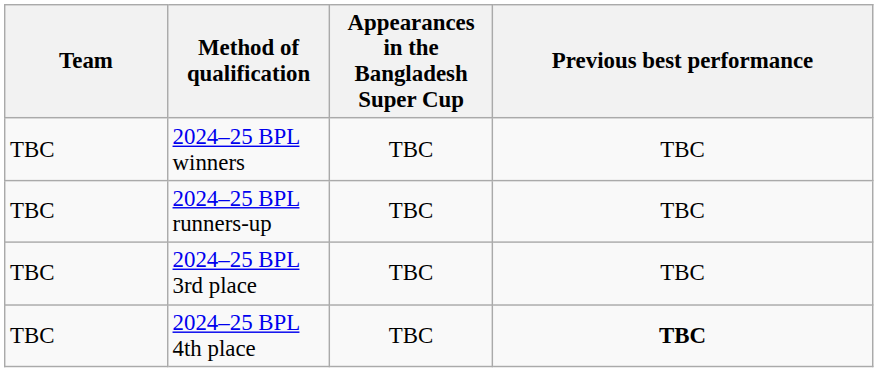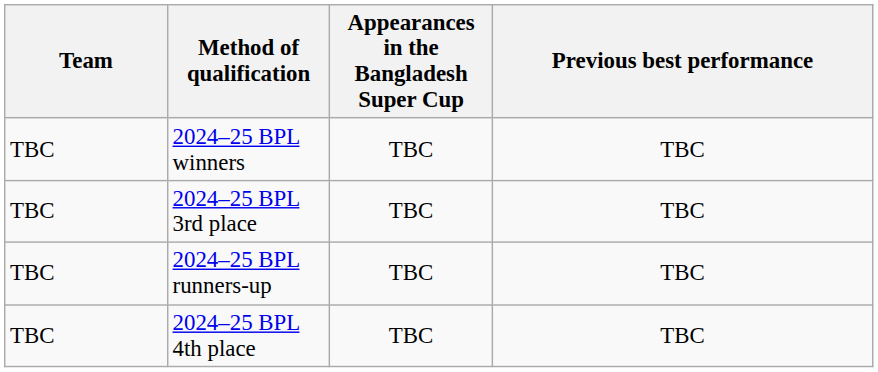 <table class="wikitable">
 <tr>
 <th style="width:16.67%;">Team</th>
 <th style="width:16.67%;">Method of qualification</th>
 <th style="width:16.67%;">Appearances <br> in the Bangladesh Super Cup</th>
 <th width=39%>Previous best performance</th>
 </tr>
 <tr>
 <td align=left>TBC</td>
 <td align="left"><a href='#'>2024–25 BPL</a> winners</td>
 <td align=center>TBC</td>
 <td align=center>TBC</td>
 </tr>
 <tr>
 <td align=left>TBC</td>
-<td align="left"><a href='#'>2024–25 BPL</a> runners-up</td>
+<td align="left"><a href='#'>2024–25 BPL</a> 3rd place</td>
 <td align=center>TBC</td>
 <td align=center>TBC</td>
 </tr>
 <tr>
 <td align=left>TBC</td>
-<td align="left"><a href='#'>2024–25 BPL</a> 3rd place</td>
+<td align="left"><a href='#'>2024–25 BPL</a> runners-up</td>
 <td align=center>TBC</td>
 <td align=center>TBC</td>
 </tr>
 <tr>
 <td align=left>TBC</td>
 <td align="left"><a href='#'>2024–25 BPL</a> 4th place</td>
 <td align=center>TBC</td>
-<td align=center><strong>TBC</strong></td>
+<td align=center>TBC</td>
 </tr>
 </table>
